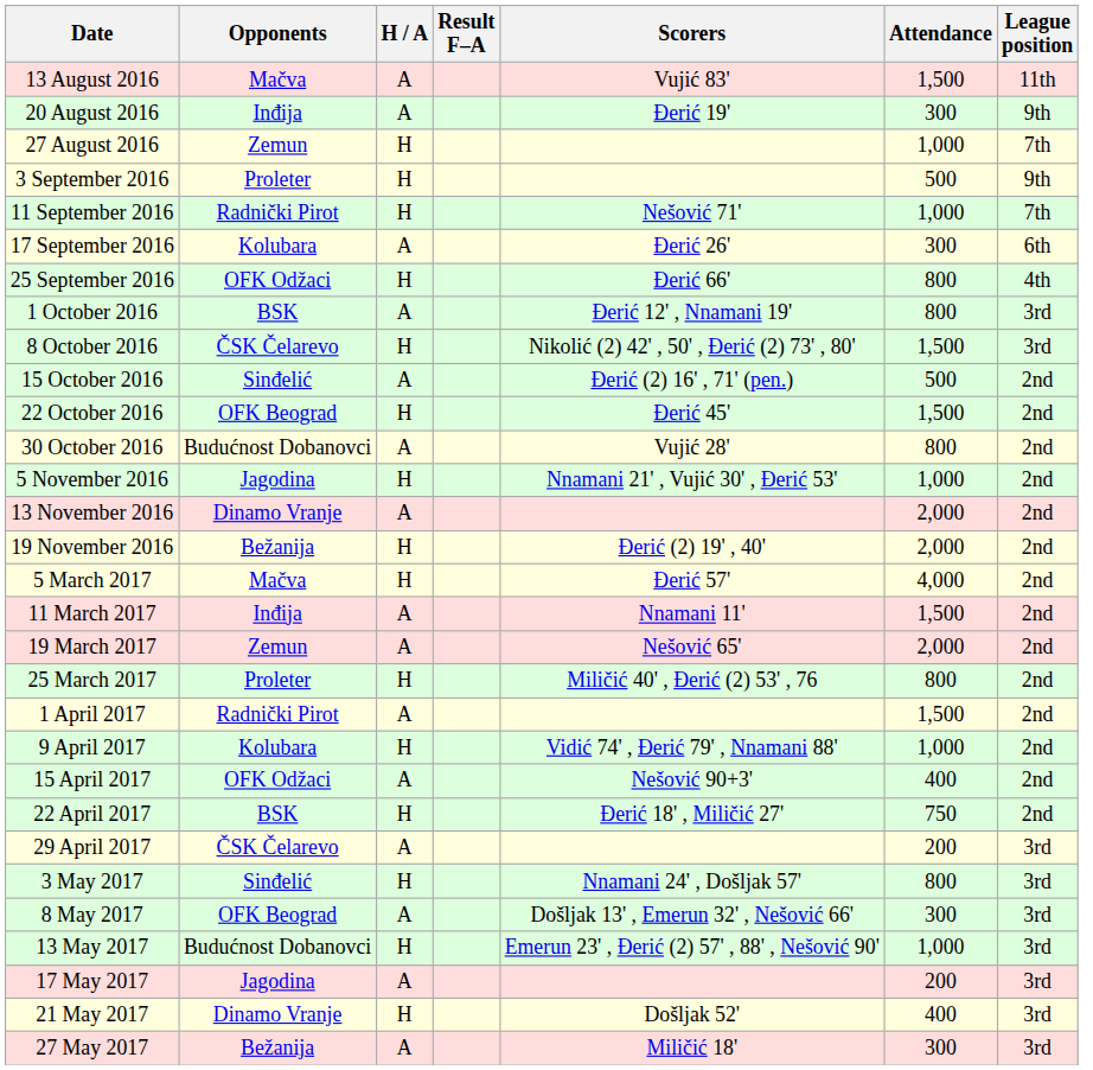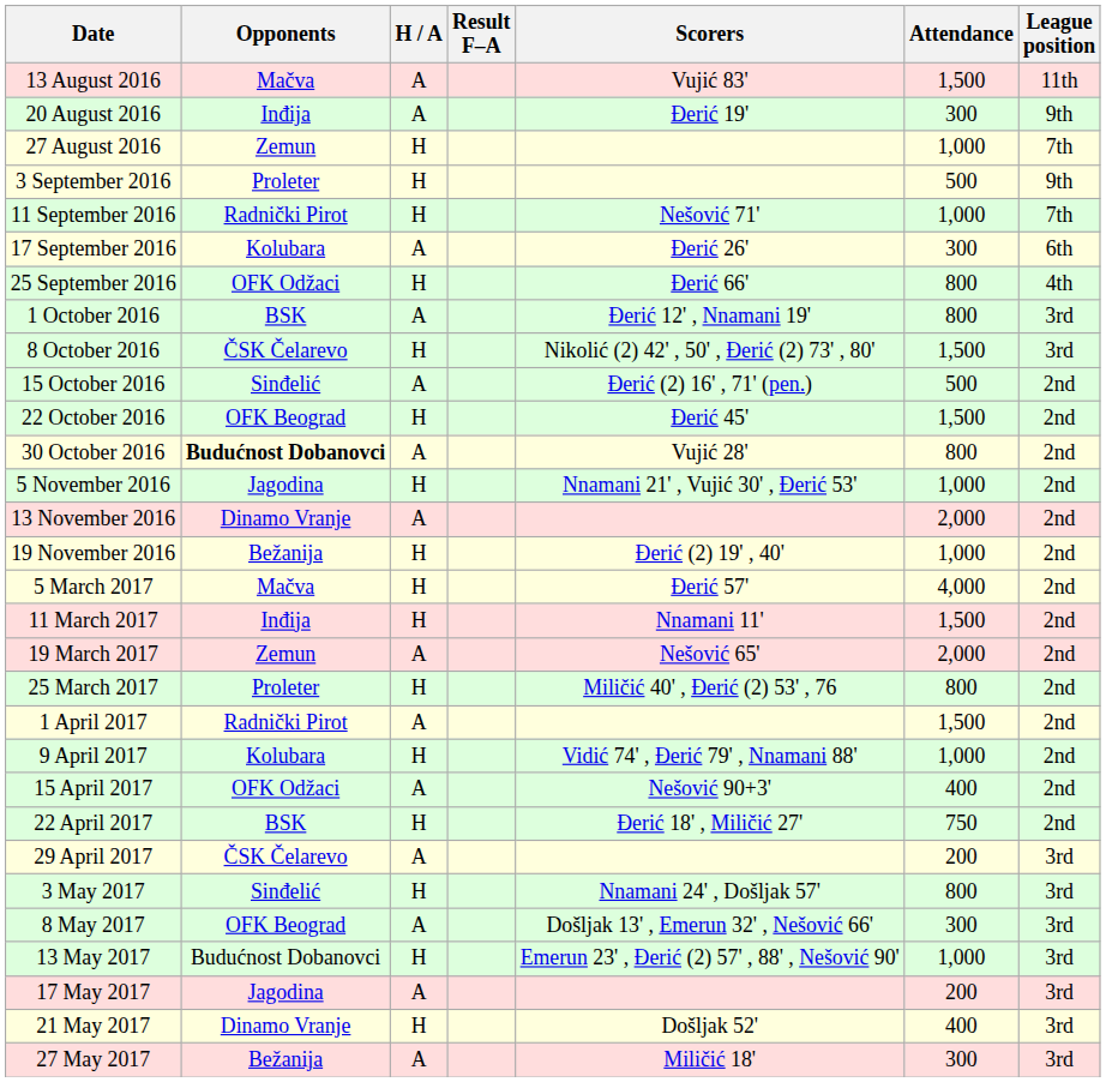 <table class="wikitable" style="text-align:center">
 <tr>
 <th>Date</th>
 <th>Opponents</th>
 <th>H / A</th>
 <th>Result<br>F–A</th>
 <th>Scorers</th>
 <th>Attendance</th>
 <th>League<br>position</th>
 </tr>
 <tr bgcolor="#ffdddd">
 <td>13 August 2016</td>
 <td><a href='#'>Mačva</a></td>
 <td>A</td>
 <td></td>
 <td>Vujić 83'</td>
 <td>1,500</td>
 <td>11th</td>
 </tr>
 <tr bgcolor="#ddffdd">
 <td>20 August 2016</td>
 <td><a href='#'>Inđija</a></td>
 <td>A</td>
 <td></td>
 <td><a href='#'>Đerić</a> 19'</td>
 <td>300</td>
 <td>9th</td>
 </tr>
 <tr bgcolor="#ffffdd">
 <td>27 August 2016</td>
 <td><a href='#'>Zemun</a></td>
 <td>H</td>
 <td></td>
 <td></td>
 <td>1,000</td>
 <td>7th</td>
 </tr>
 <tr bgcolor="#ffffdd">
 <td>3 September 2016</td>
 <td><a href='#'>Proleter</a></td>
 <td>H</td>
 <td></td>
 <td></td>
 <td>500</td>
 <td>9th</td>
 </tr>
 <tr bgcolor="#ddffdd">
 <td>11 September 2016</td>
 <td><a href='#'>Radnički Pirot</a></td>
 <td>H</td>
 <td></td>
 <td><a href='#'>Nešović</a> 71'</td>
 <td>1,000</td>
 <td>7th</td>
 </tr>
 <tr bgcolor="#ffffdd">
 <td>17 September 2016</td>
 <td><a href='#'>Kolubara</a></td>
 <td>A</td>
 <td></td>
 <td><a href='#'>Đerić</a> 26'</td>
 <td>300</td>
 <td>6th</td>
 </tr>
 <tr bgcolor="#ddffdd">
 <td>25 September 2016</td>
 <td><a href='#'>OFK Odžaci</a></td>
 <td>H</td>
 <td></td>
 <td><a href='#'>Đerić</a> 66'</td>
 <td>800</td>
 <td>4th</td>
 </tr>
 <tr bgcolor="#ddffdd">
 <td>1 October 2016</td>
 <td><a href='#'>BSK</a></td>
 <td>A</td>
 <td></td>
 <td><a href='#'>Đerić</a> 12' , <a href='#'>Nnamani</a> 19'</td>
 <td>800</td>
 <td>3rd</td>
 </tr>
 <tr bgcolor="#ddffdd">
 <td>8 October 2016</td>
 <td><a href='#'>ČSK Čelarevo</a></td>
 <td>H</td>
 <td></td>
 <td>Nikolić (2) 42' , 50' , <a href='#'>Đerić</a> (2) 73' , 80'</td>
 <td>1,500</td>
 <td>3rd</td>
 </tr>
 <tr bgcolor="#ddffdd">
 <td>15 October 2016</td>
 <td><a href='#'>Sinđelić</a></td>
 <td>A</td>
 <td></td>
 <td><a href='#'>Đerić</a> (2) 16' , 71' (<a href='#'>pen.</a>)</td>
 <td>500</td>
 <td>2nd</td>
 </tr>
 <tr bgcolor="#ddffdd">
 <td>22 October 2016</td>
 <td><a href='#'>OFK Beograd</a></td>
 <td>H</td>
 <td></td>
 <td><a href='#'>Đerić</a> 45'</td>
 <td>1,500</td>
 <td>2nd</td>
 </tr>
 <tr bgcolor="#ffffdd">
 <td>30 October 2016</td>
-<td>Budućnost Dobanovci</td>
+<td><strong>Budućnost Dobanovci</strong></td>
 <td>A</td>
 <td></td>
 <td>Vujić 28'</td>
 <td>800</td>
 <td>2nd</td>
 </tr>
 <tr bgcolor="#ddffdd">
 <td>5 November 2016</td>
 <td><a href='#'>Jagodina</a></td>
 <td>H</td>
 <td></td>
 <td><a href='#'>Nnamani</a> 21' , Vujić 30' , <a href='#'>Đerić</a> 53'</td>
 <td>1,000</td>
 <td>2nd</td>
 </tr>
 <tr bgcolor="#ffdddd">
 <td>13 November 2016</td>
 <td><a href='#'>Dinamo Vranje</a></td>
 <td>A</td>
 <td></td>
 <td></td>
 <td>2,000</td>
 <td>2nd</td>
 </tr>
 <tr bgcolor="#ffffdd">
 <td>19 November 2016</td>
 <td><a href='#'>Bežanija</a></td>
 <td>H</td>
 <td></td>
 <td><a href='#'>Đerić</a> (2) 19' , 40'</td>
-<td>2,000</td>
+<td>1,000</td>
 <td>2nd</td>
 </tr>
 <tr bgcolor="#ffffdd">
 <td>5 March 2017</td>
 <td><a href='#'>Mačva</a></td>
 <td>H</td>
 <td></td>
 <td><a href='#'>Đerić</a> 57'</td>
 <td>4,000</td>
 <td>2nd</td>
 </tr>
 <tr bgcolor="#ffdddd">
 <td>11 March 2017</td>
 <td><a href='#'>Inđija</a></td>
-<td>A</td>
+<td>H</td>
 <td></td>
 <td><a href='#'>Nnamani</a> 11'</td>
 <td>1,500</td>
 <td>2nd</td>
 </tr>
 <tr bgcolor="#ffdddd">
 <td>19 March 2017</td>
 <td><a href='#'>Zemun</a></td>
 <td>A</td>
 <td></td>
 <td><a href='#'>Nešović</a> 65'</td>
 <td>2,000</td>
 <td>2nd</td>
 </tr>
 <tr bgcolor="#ddffdd">
 <td>25 March 2017</td>
 <td><a href='#'>Proleter</a></td>
 <td>H</td>
 <td></td>
 <td><a href='#'>Miličić</a> 40' , <a href='#'>Đerić</a> (2) 53' , 76</td>
 <td>800</td>
 <td>2nd</td>
 </tr>
 <tr bgcolor="#ffffdd">
 <td>1 April 2017</td>
 <td><a href='#'>Radnički Pirot</a></td>
 <td>A</td>
 <td></td>
 <td></td>
 <td>1,500</td>
 <td>2nd</td>
 </tr>
 <tr bgcolor="#ddffdd">
 <td>9 April 2017</td>
 <td><a href='#'>Kolubara</a></td>
 <td>H</td>
 <td></td>
 <td><a href='#'>Vidić</a> 74' , <a href='#'>Đerić</a> 79' , <a href='#'>Nnamani</a> 88'</td>
 <td>1,000</td>
 <td>2nd</td>
 </tr>
 <tr bgcolor="#ddffdd">
 <td>15 April 2017</td>
 <td><a href='#'>OFK Odžaci</a></td>
 <td>A</td>
 <td></td>
 <td><a href='#'>Nešović</a> 90+3'</td>
 <td>400</td>
 <td>2nd</td>
 </tr>
 <tr bgcolor="#ddffdd">
 <td>22 April 2017</td>
 <td><a href='#'>BSK</a></td>
 <td>H</td>
 <td></td>
 <td><a href='#'>Đerić</a> 18' , <a href='#'>Miličić</a> 27'</td>
 <td>750</td>
 <td>2nd</td>
 </tr>
 <tr bgcolor="#ffffdd">
 <td>29 April 2017</td>
 <td><a href='#'>ČSK Čelarevo</a></td>
 <td>A</td>
 <td></td>
 <td></td>
 <td>200</td>
 <td>3rd</td>
 </tr>
 <tr bgcolor="#ddffdd">
 <td>3 May 2017</td>
 <td><a href='#'>Sinđelić</a></td>
 <td>H</td>
 <td></td>
 <td><a href='#'>Nnamani</a> 24' , Došljak 57'</td>
 <td>800</td>
 <td>3rd</td>
 </tr>
 <tr bgcolor="#ddffdd">
 <td>8 May 2017</td>
 <td><a href='#'>OFK Beograd</a></td>
 <td>A</td>
 <td></td>
 <td>Došljak 13' , <a href='#'>Emerun</a> 32' , <a href='#'>Nešović</a> 66'</td>
 <td>300</td>
 <td>3rd</td>
 </tr>
 <tr bgcolor="#ddffdd">
 <td>13 May 2017</td>
 <td>Budućnost Dobanovci</td>
 <td>H</td>
 <td></td>
 <td><a href='#'>Emerun</a> 23' , <a href='#'>Đerić</a> (2) 57' , 88' , <a href='#'>Nešović</a> 90'</td>
 <td>1,000</td>
 <td>3rd</td>
 </tr>
 <tr bgcolor="#ffdddd">
 <td>17 May 2017</td>
 <td><a href='#'>Jagodina</a></td>
 <td>A</td>
 <td></td>
 <td></td>
 <td>200</td>
 <td>3rd</td>
 </tr>
 <tr bgcolor="#ffffdd">
 <td>21 May 2017</td>
 <td><a href='#'>Dinamo Vranje</a></td>
 <td>H</td>
 <td></td>
 <td>Došljak 52'</td>
 <td>400</td>
 <td>3rd</td>
 </tr>
 <tr bgcolor="#ffdddd">
 <td>27 May 2017</td>
 <td><a href='#'>Bežanija</a></td>
 <td>A</td>
 <td></td>
 <td><a href='#'>Miličić</a> 18'</td>
 <td>300</td>
 <td>3rd</td>
 </tr>
 </table>
